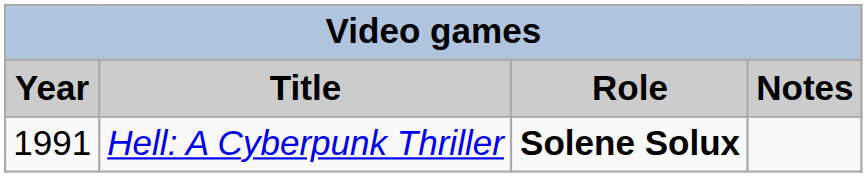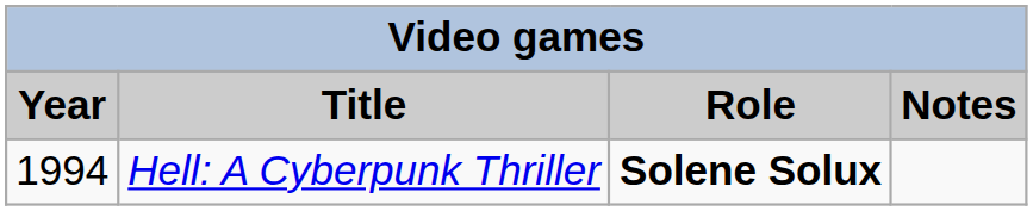 <table class="wikitable">
 <tr>
 <th colspan="5" style="background:#B0C4DE;">Video games</th>
 </tr>
 <tr>
 <th style="background:#ccc;">Year</th>
 <th style="background:#ccc;">Title</th>
 <th style="background:#ccc;">Role</th>
 <th style="background:#ccc;">Notes</th>
 </tr>
 <tr>
-<td>1991</td>
+<td>1994</td>
 <td><em><a href='#'>Hell: A Cyberpunk Thriller</a></em></td>
 <td><strong>Solene Solux</strong></td>
 <td></td>
 </tr>
 </table>
